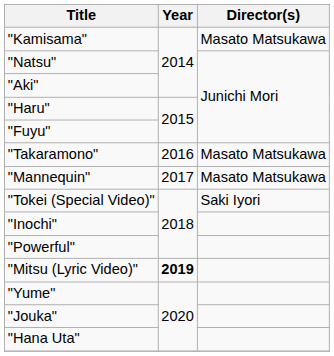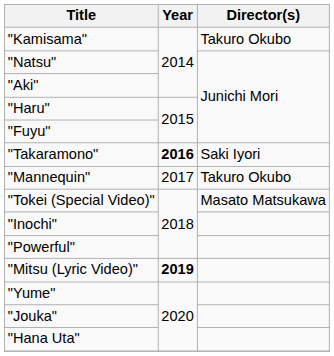 <table class="wikitable">
 <tr>
 <th>Title</th>
 <th>Year</th>
 <th>Director(s)</th>
 </tr>
 <tr>
 <td>"Kamisama"</td>
 <td rowspan="3">2014</td>
-<td>Masato Matsukawa</td>
+<td>Takuro Okubo</td>
 </tr>
 <tr>
 <td>"Natsu"</td>
 <td rowspan="4">Junichi Mori</td>
 </tr>
 <tr>
 <td>"Aki"</td>
 </tr>
 <tr>
 <td>"Haru"</td>
 <td rowspan="2">2015</td>
 </tr>
 <tr>
 <td>"Fuyu"</td>
 </tr>
 <tr>
 <td>"Takaramono"</td>
-<td>2016</td>
-<td>Masato Matsukawa</td>
+<td><strong>2016</strong></td>
+<td>Saki Iyori</td>
 </tr>
 <tr>
 <td>"Mannequin"</td>
 <td>2017</td>
-<td>Masato Matsukawa</td>
+<td>Takuro Okubo</td>
 </tr>
 <tr>
 <td>"Tokei (Special Video)"</td>
 <td rowspan="3">2018</td>
-<td>Saki Iyori</td>
+<td>Masato Matsukawa</td>
 </tr>
 <tr>
 <td>"Inochi"</td>
 <td></td>
 </tr>
 <tr>
 <td>"Powerful"</td>
 <td></td>
 </tr>
 <tr>
 <td>"Mitsu (Lyric Video)"</td>
 <td><strong>2019</strong></td>
 <td></td>
 </tr>
 <tr>
 <td>"Yume"</td>
 <td rowspan="3">2020</td>
 <td></td>
 </tr>
 <tr>
 <td>"Jouka"</td>
 <td></td>
 </tr>
 <tr>
 <td>"Hana Uta"</td>
 <td></td>
 </tr>
 <tr>
 </tr>
 </table>
